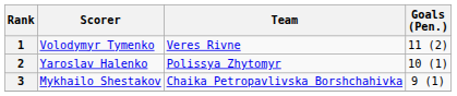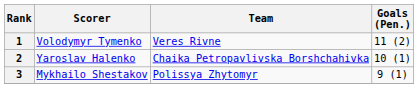 <table class="wikitable">
 <tr>
 <th>Rank</th>
 <th>Scorer</th>
 <th>Team</th>
 <th>Goals<br>(Pen.)</th>
 </tr>
 <tr>
 <th rowspan="1" align="center">1</th>
 <td> <a href='#'>Volodymyr Tymenko</a></td>
 <td><a href='#'>Veres Rivne</a></td>
 <td align=center>11 (2)</td>
 </tr>
 <tr>
 <th rowspan="1" align="center">2</th>
 <td> <a href='#'>Yaroslav Halenko</a></td>
-<td><a href='#'>Polissya Zhytomyr</a></td>
+<td><a href='#'>Chaika Petropavlivska Borshchahivka</a></td>
 <td align=center>10 (1)</td>
 </tr>
 <tr>
 <th rowspan="1" align="center">3</th>
 <td> <a href='#'>Mykhailo Shestakov</a></td>
-<td><a href='#'>Chaika Petropavlivska Borshchahivka</a></td>
+<td><a href='#'>Polissya Zhytomyr</a></td>
 <td align=center>9 (1)</td>
 </tr>
 <tr>
 </tr>
 </table>
